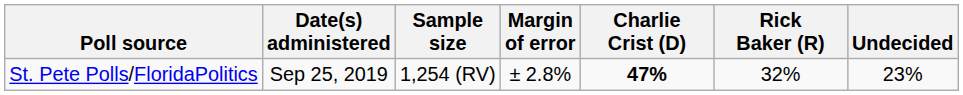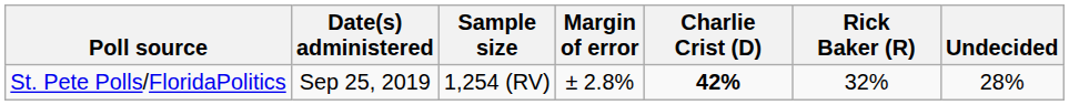 <table class="wikitable" style="font-size:90%;text-align:center;">
 <tr valign=bottom>
 <th>Poll source</th>
 <th>Date(s)<br>administered</th>
 <th>Sample<br>size</th>
 <th>Margin<br>of error</th>
 <th style="width:90px;">Charlie<br>Crist (D)</th>
 <th style="width:90px;">Rick<br>Baker (R)</th>
 <th>Undecided</th>
 </tr>
 <tr>
 <td style="text-align:left;"><a href='#'>St. Pete Polls</a>/<a href='#'>FloridaPolitics</a></td>
 <td>Sep 25, 2019</td>
 <td>1,254 (RV)</td>
 <td>± 2.8%</td>
-<td><strong>47%</strong></td>
+<td><strong>42%</strong></td>
 <td>32%</td>
-<td>23%</td>
+<td>28%</td>
 </tr>
 </table>
